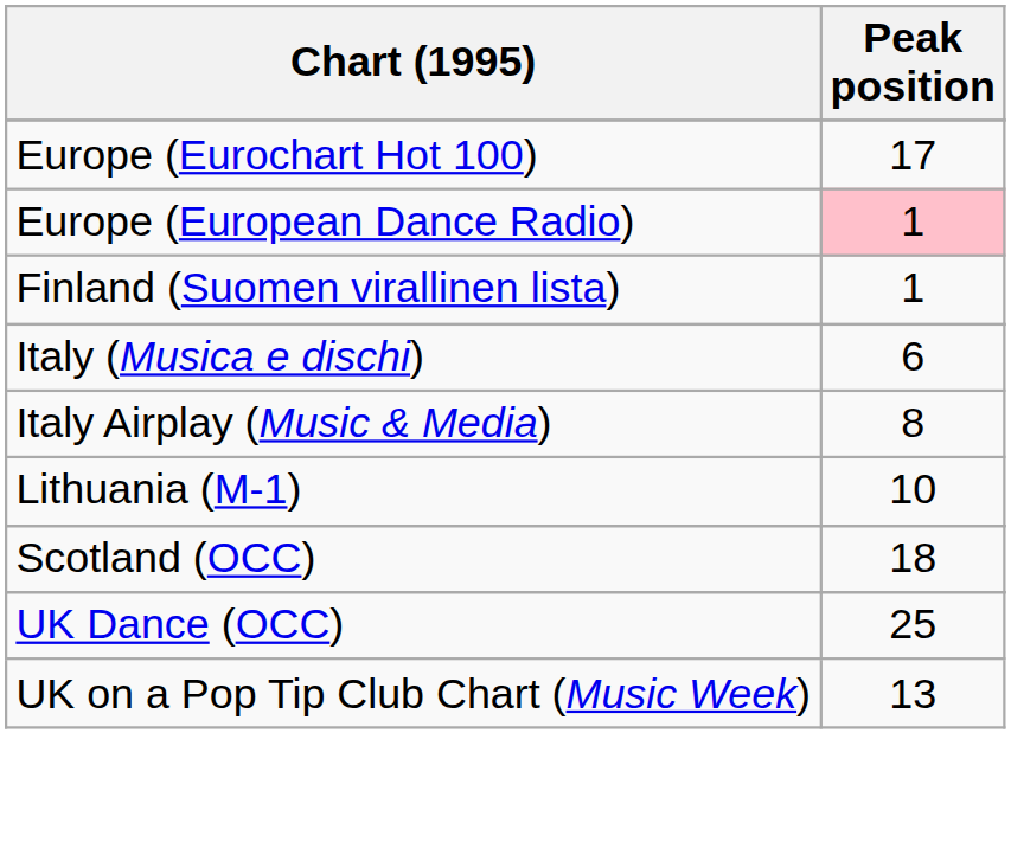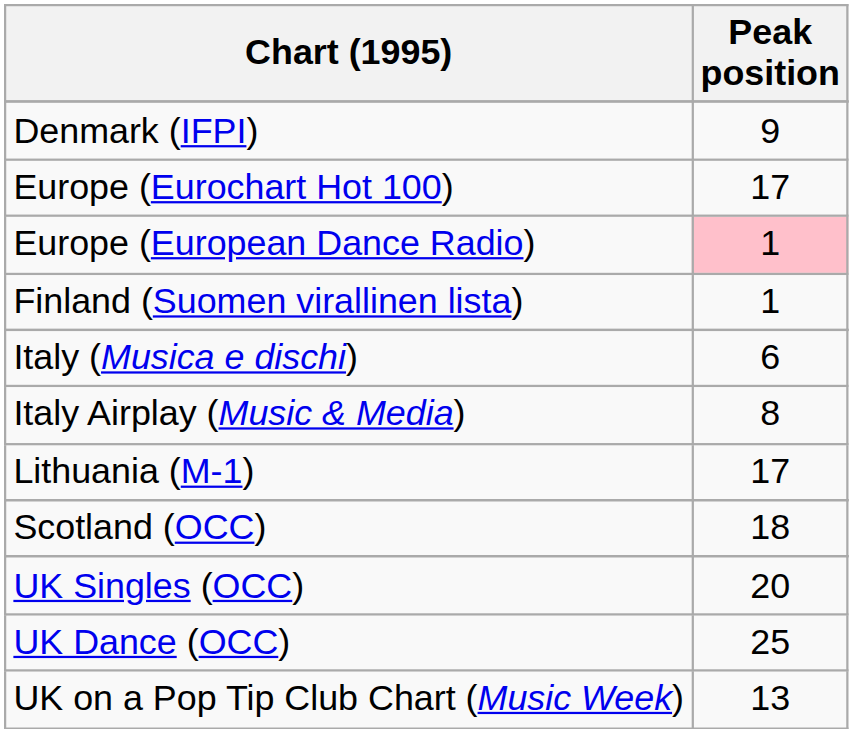 <table class="wikitable sortable">
 <tr>
 <th>Chart (1995)</th>
 <th>Peak<br>position</th>
 </tr>
 <tr>
 </tr>
 <tr>
 </tr>
 <tr>
+</tr>
+<tr>
+<td>Denmark (<a href='#'>IFPI</a>)</td>
+<td style="text-align:center;">9</td>
 </tr>
 <tr>
 <td>Europe (<a href='#'>Eurochart Hot 100</a>)</td>
 <td style="text-align:center;">17</td>
 </tr>
 <tr>
 <td>Europe (<a href='#'>European Dance Radio</a>)</td>
 <td style="background: pink; text-align:center;">1</td>
 </tr>
 <tr>
 <td>Finland (<a href='#'>Suomen virallinen lista</a>)</td>
 <td style="text-align:center;">1</td>
 </tr>
 <tr>
 </tr>
 <tr>
 </tr>
 <tr>
 </tr>
 <tr>
 <td>Italy (<em><a href='#'>Musica e dischi</a></em>)</td>
 <td style="text-align:center;">6</td>
 </tr>
 <tr>
 <td>Italy Airplay (<em><a href='#'>Music & Media</a></em>)</td>
 <td style="text-align:center;">8</td>
 </tr>
 <tr>
 <td>Lithuania (<a href='#'>M-1</a>)</td>
-<td style="text-align:center;">10</td>
+<td style="text-align:center;">17</td>
 </tr>
 <tr>
 </tr>
 <tr>
 </tr>
 <tr>
 <td>Scotland (<a href='#'>OCC</a>)</td>
 <td style="text-align:center;">18</td>
 </tr>
 <tr>
 </tr>
 <tr>
 </tr>
 <tr>
+<td><a href='#'>UK Singles</a> (<a href='#'>OCC</a>)</td>
+<td style="text-align:center;">20</td>
+</tr>
+<tr>
 <td><a href='#'>UK Dance</a> (<a href='#'>OCC</a>)</td>
 <td style="text-align:center;">25</td>
 </tr>
 <tr>
 <td>UK on a Pop Tip Club Chart (<em><a href='#'>Music Week</a></em>)</td>
 <td style="text-align:center;">13</td>
 </tr>
 </table>
